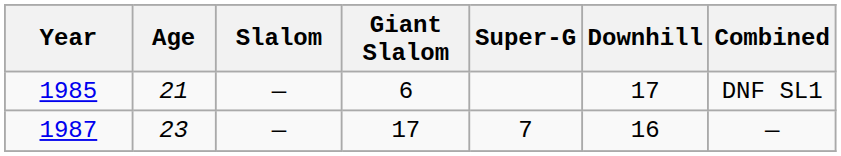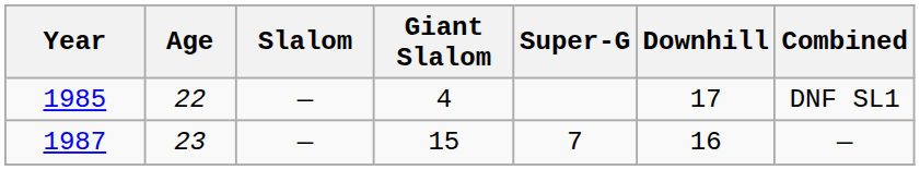 <table class=wikitable style="text-align:center">
 <tr>
 <th>  Year  </th>
 <th> Age </th>
 <th> Slalom </th>
 <th> Giant <br> Slalom </th>
 <th>Super-G</th>
 <th>Downhill</th>
 <th>Combined</th>
 </tr>
 <tr>
 <td><a href='#'>1985</a></td>
-<td><em>21</em></td>
+<td><em>22</em></td>
 <td>—</td>
-<td>6</td>
+<td>4</td>
 <td></td>
 <td>17</td>
 <td>DNF SL1</td>
 </tr>
 <tr>
 <td><a href='#'>1987</a></td>
 <td><em>23</em></td>
 <td>—</td>
-<td>17</td>
+<td>15</td>
 <td>7</td>
 <td>16</td>
 <td>—</td>
 </tr>
 </table>
